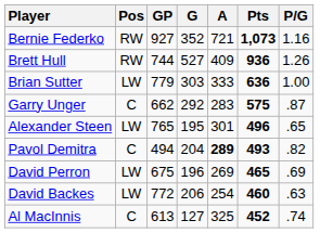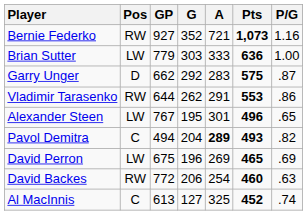 <table class="wikitable" style="text-align:center">
 <tr>
 <th style="text-align:left;">Player</th>
 <th>Pos</th>
 <th>GP</th>
 <th>G</th>
 <th>A</th>
 <th>Pts</th>
 <th>P/G</th>
 </tr>
 <tr>
 <td style="text-align:left;"><a href='#'>Bernie Federko</a></td>
 <td>RW</td>
 <td>927</td>
 <td>352</td>
 <td>721</td>
 <td><strong>1,073</strong></td>
 <td>1.16</td>
 </tr>
 <tr>
-<td style="text-align:left;"><a href='#'>Brett Hull</a></td>
-<td>RW</td>
-<td>744</td>
-<td>527</td>
-<td>409</td>
-<td><strong>936</strong></td>
-<td>1.26</td>
-</tr>
-<tr>
 <td style="text-align:left;"><a href='#'>Brian Sutter</a></td>
 <td>LW</td>
 <td>779</td>
 <td>303</td>
 <td>333</td>
 <td><strong>636</strong></td>
 <td>1.00</td>
 </tr>
 <tr>
 <td style="text-align:left;"><a href='#'>Garry Unger</a></td>
-<td>C</td>
+<td>D</td>
 <td>662</td>
 <td>292</td>
 <td>283</td>
 <td><strong>575</strong></td>
 <td>.87</td>
 </tr>
 <tr>
+<td style="text-align:left;"><a href='#'>Vladimir Tarasenko</a></td>
+<td>RW</td>
+<td>644</td>
+<td>262</td>
+<td>291</td>
+<td><strong>553</strong></td>
+<td>.86</td>
+</tr>
+<tr>
 <td style="text-align:left;"><a href='#'>Alexander Steen</a></td>
 <td>LW</td>
-<td>765</td>
+<td>767</td>
 <td>195</td>
 <td>301</td>
 <td><strong>496</strong></td>
 <td>.65</td>
 </tr>
 <tr>
 <td style="text-align:left;"><a href='#'>Pavol Demitra</a></td>
 <td>C</td>
 <td>494</td>
 <td>204</td>
 <td><strong>289</strong></td>
 <td><strong>493</strong></td>
 <td>.82</td>
 </tr>
 <tr>
 <td style="text-align:left;"><a href='#'>David Perron</a></td>
 <td>LW</td>
 <td>675</td>
 <td>196</td>
 <td>269</td>
 <td><strong>465</strong></td>
 <td>.69</td>
 </tr>
 <tr>
 <td style="text-align:left;"><a href='#'>David Backes</a></td>
-<td>LW</td>
+<td>RW</td>
 <td>772</td>
 <td>206</td>
 <td>254</td>
 <td><strong>460</strong></td>
 <td>.63</td>
 </tr>
 <tr>
 <td style="text-align:left;"><a href='#'>Al MacInnis</a></td>
 <td>C</td>
 <td>613</td>
 <td>127</td>
 <td>325</td>
 <td><strong>452</strong></td>
 <td>.74</td>
 </tr>
 </table>
